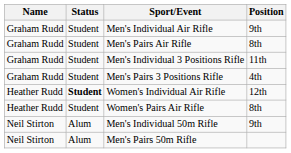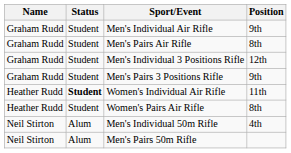 <table class="wikitable">
 <tr>
 <th>Name</th>
 <th>Status</th>
 <th>Sport/Event</th>
 <th>Position</th>
 </tr>
 <tr>
 <td>Graham Rudd</td>
 <td>Student</td>
 <td>Men's Individual Air Rifle</td>
 <td>9th</td>
 </tr>
 <tr>
 <td>Graham Rudd</td>
 <td>Student</td>
 <td>Men's Pairs Air Rifle</td>
 <td>8th</td>
 </tr>
 <tr>
 <td>Graham Rudd</td>
 <td>Student</td>
 <td>Men's Individual 3 Positions Rifle</td>
-<td>11th</td>
+<td>12th</td>
 </tr>
 <tr>
 <td>Graham Rudd</td>
 <td>Student</td>
 <td>Men's Pairs 3 Positions Rifle</td>
-<td>4th</td>
+<td>9th</td>
 </tr>
 <tr>
 <td>Heather Rudd</td>
 <td><strong>Student</strong></td>
 <td>Women's Individual Air Rifle</td>
-<td>12th</td>
+<td>11th</td>
 </tr>
 <tr>
 <td>Heather Rudd</td>
 <td>Student</td>
 <td>Women's Pairs Air Rifle</td>
 <td>8th</td>
 </tr>
 <tr>
 <td>Neil Stirton</td>
 <td>Alum</td>
 <td>Men's Individual 50m Rifle</td>
-<td>9th</td>
+<td>4th</td>
 </tr>
 <tr>
 <td>Neil Stirton</td>
 <td>Alum</td>
 <td>Men's Pairs 50m Rifle</td>
 <td></td>
 </tr>
 </table>
